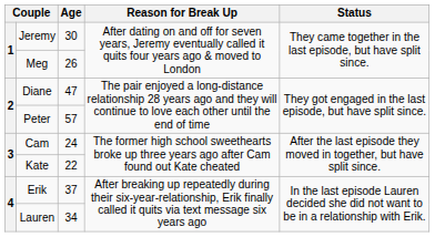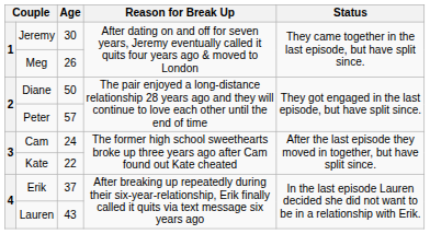 <table class="wikitable" style="text-align:center;">
 <tr>
 <th colspan="2">Couple</th>
 <th>Age</th>
 <th>Reason for Break Up</th>
 <th>Status</th>
 </tr>
 <tr>
 <th rowspan="2">1</th>
 <td>Jeremy</td>
 <td>30</td>
 <td rowspan="2">After dating on and off for seven years, Jeremy eventually called it quits four years ago & moved to London</td>
 <td rowspan="2">They came together in the last episode, but have split since.</td>
 </tr>
 <tr>
 <td>Meg</td>
 <td>26</td>
 </tr>
 <tr>
 <th rowspan="2">2</th>
 <td>Diane</td>
-<td>47</td>
+<td>50</td>
 <td rowspan="2">The pair enjoyed a long-distance relationship 28 years ago and they will continue to love each other until the end of time</td>
 <td rowspan="2">They got engaged in the last episode, but have split since.</td>
 </tr>
 <tr>
 <td>Peter</td>
 <td>57</td>
 </tr>
 <tr>
 <th rowspan="2">3</th>
 <td>Cam</td>
 <td>24</td>
 <td rowspan="2">The former high school sweethearts broke up three years ago after Cam found out Kate cheated</td>
 <td rowspan="2">After the last episode they moved in together, but have split since.</td>
 </tr>
 <tr>
 <td>Kate</td>
 <td>22</td>
 </tr>
 <tr>
 <th rowspan="2">4</th>
 <td>Erik</td>
 <td>37</td>
 <td rowspan="2">After breaking up repeatedly during their six-year-relationship, Erik finally called it quits via text message six years ago</td>
 <td rowspan="2">In the last episode Lauren decided she did not want to be in a relationship with Erik.</td>
 </tr>
 <tr>
 <td>Lauren</td>
-<td>34</td>
+<td>43</td>
 </tr>
 </table>
